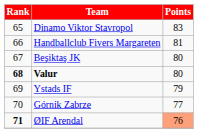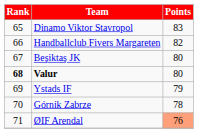 <table class="wikitable" style="text-align: center;">
 <tr>
 <th style="color:white; background:#FF0000">Rank</th>
 <th style="color:white; background:#FF0000">Team</th>
 <th style="color:white; background:#FF0000">Points</th>
 </tr>
 <tr>
 <td>65</td>
 <td align=left> <a href='#'>Dinamo Viktor Stavropol</a></td>
 <td>83</td>
 </tr>
 <tr>
 <td>66</td>
 <td align=left> <a href='#'>Handballclub Fivers Margareten</a></td>
-<td>81</td>
+<td>82</td>
 </tr>
 <tr>
 <td>67</td>
 <td align=left> <a href='#'>Beşiktaş JK</a></td>
 <td>80</td>
 </tr>
 <tr>
 <td><strong>68</strong></td>
 <td align=left> <strong>Valur</strong></td>
 <td>80</td>
 </tr>
 <tr>
 <td>69</td>
 <td align=left> <a href='#'>Ystads IF</a></td>
 <td>79</td>
 </tr>
 <tr>
 <td>70</td>
 <td align=left> <a href='#'>Górnik Zabrze</a></td>
-<td>77</td>
+<td>78</td>
 </tr>
 <tr>
-<td><strong>71</strong></td>
+<td>71</td>
 <td align=left> <a href='#'>ØIF Arendal</a></td>
 <td style="background: lightsalmon;">76</td>
 </tr>
 <tr>
 </tr>
 </table>
